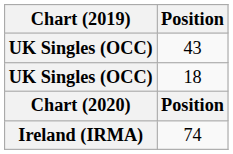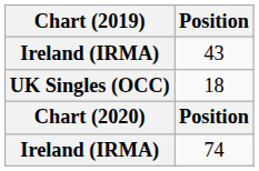 <table class="wikitable plainrowheaders" style="text-align:center">
 <tr>
 <th scope="col">Chart (2019)</th>
 <th scope="col">Position</th>
 </tr>
 <tr>
-<th scope="row">UK Singles (OCC)</th>
+<th scope="row">Ireland (IRMA)</th>
 <td>43</td>
 </tr>
 <tr>
 <th scope="row">UK Singles (OCC)</th>
 <td>18</td>
 </tr>
 <tr>
 <th scope="col">Chart (2020)</th>
 <th scope="col">Position</th>
 </tr>
 <tr>
 <th scope="row">Ireland (IRMA)</th>
 <td>74</td>
 </tr>
 </table>
